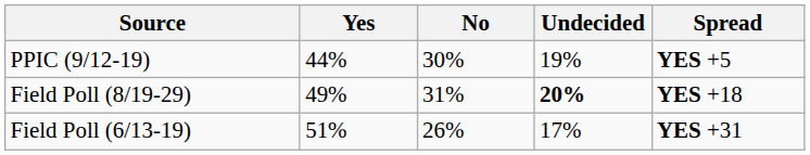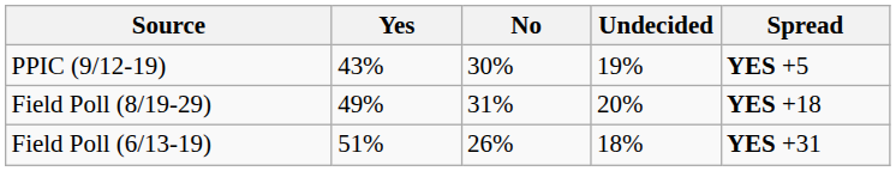 <table class="wikitable">
 <tr>
 <th width="200">Source</th>
 <th width="75">Yes</th>
 <th width="75">No</th>
 <th width="75">Undecided</th>
 <th width="100">Spread</th>
 </tr>
 <tr>
 <td>PPIC (9/12-19)</td>
-<td>44%</td>
+<td>43%</td>
 <td>30%</td>
 <td>19%</td>
 <td><strong>YES</strong> +5</td>
 </tr>
 <tr>
 <td>Field Poll (8/19-29)</td>
 <td>49%</td>
 <td>31%</td>
-<td><strong>20%</strong></td>
+<td>20%</td>
 <td><strong>YES</strong> +18</td>
 </tr>
 <tr>
 <td>Field Poll (6/13-19)</td>
 <td>51%</td>
 <td>26%</td>
-<td>17%</td>
+<td>18%</td>
 <td><strong>YES</strong> +31</td>
 </tr>
 </table>
